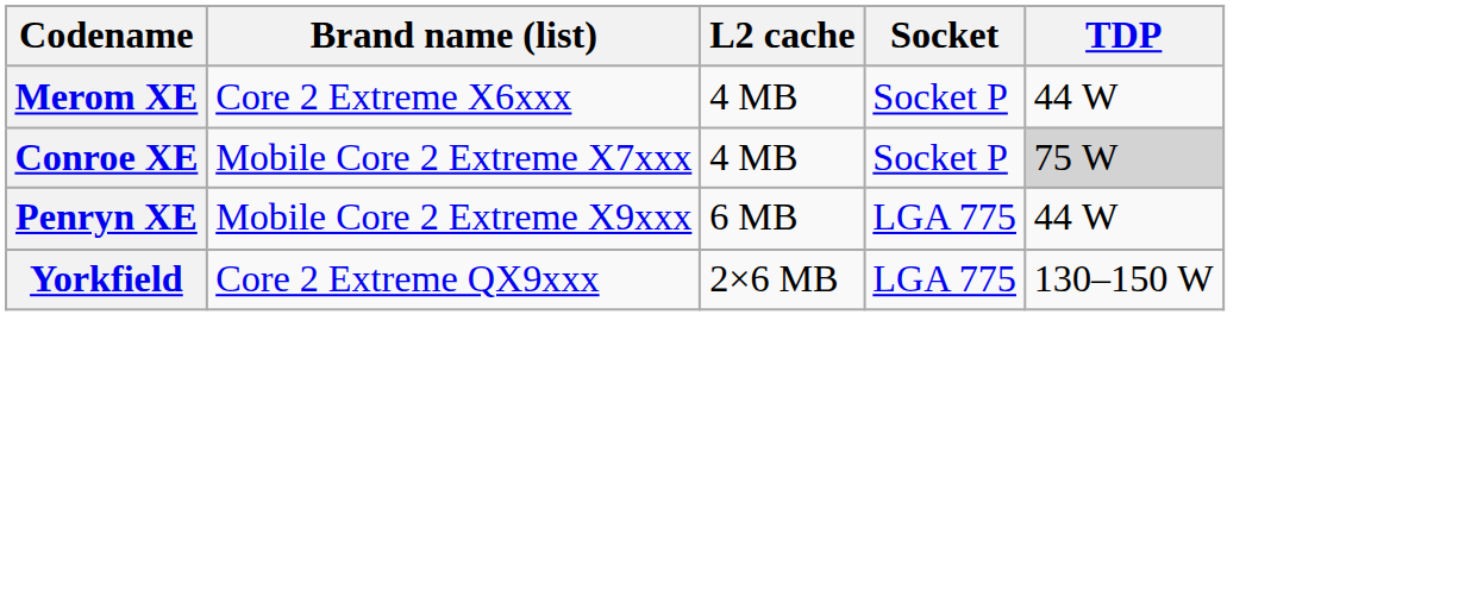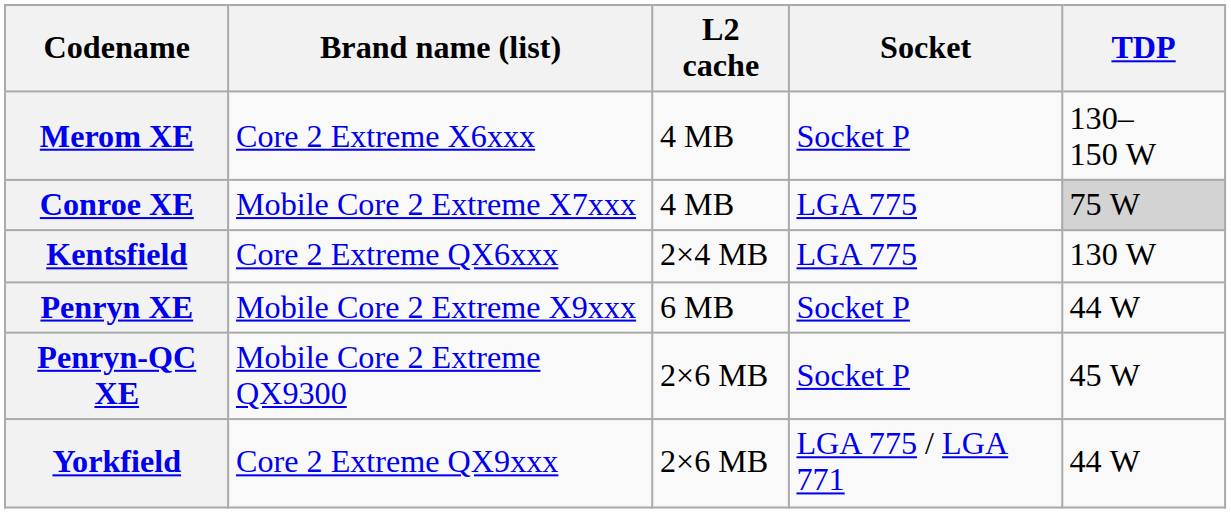 <table class="wikitable">
 <tr>
 <th>Codename</th>
 <th>Brand name (list)</th>
 <th>L2 cache</th>
 <th>Socket</th>
 <th><a href='#'>TDP</a></th>
 </tr>
 <tr>
 <th><a href='#'>Merom XE</a></th>
 <td><a href='#'>Core 2 Extreme X6xxx</a></td>
 <td>4 MB</td>
 <td><a href='#'>Socket P</a></td>
-<td>44 W</td>
+<td>130–150 W</td>
 </tr>
 <tr>
 <th><a href='#'>Conroe XE</a></th>
 <td><a href='#'>Mobile Core 2 Extreme X7xxx</a></td>
 <td>4 MB</td>
-<td><a href='#'>Socket P</a></td>
+<td><a href='#'>LGA 775</a></td>
 <td style="background: lightgrey;">75 W</td>
+</tr>
+<tr>
+<th><a href='#'>Kentsfield</a></th>
+<td><a href='#'>Core 2 Extreme QX6xxx</a></td>
+<td>2×4 MB</td>
+<td><a href='#'>LGA 775</a></td>
+<td>130 W</td>
 </tr>
 <tr>
 <th><a href='#'>Penryn XE</a></th>
 <td><a href='#'>Mobile Core 2 Extreme X9xxx</a></td>
 <td>6 MB</td>
-<td><a href='#'>LGA 775</a></td>
+<td><a href='#'>Socket P</a></td>
 <td>44 W</td>
+</tr>
+<tr>
+<th><a href='#'>Penryn-QC XE</a></th>
+<td><a href='#'>Mobile Core 2 Extreme QX9300</a></td>
+<td>2×6 MB</td>
+<td><a href='#'>Socket P</a></td>
+<td>45 W</td>
 </tr>
 <tr>
 <th><a href='#'>Yorkfield</a></th>
 <td><a href='#'>Core 2 Extreme QX9xxx</a></td>
 <td>2×6 MB</td>
-<td><a href='#'>LGA 775</a></td>
-<td>130–150 W</td>
+<td><a href='#'>LGA 775</a> / <a href='#'>LGA 771</a></td>
+<td>44 W</td>
 </tr>
 </table>
